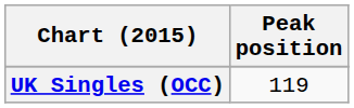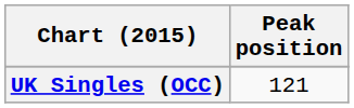 <table class="wikitable sortable plainrowheaders">
 <tr>
 <th scope="col">Chart (2015)</th>
 <th scope="col">Peak<br>position</th>
 </tr>
 <tr>
 </tr>
 <tr>
 <th scope="row"><a href='#'>UK Singles</a> (<a href='#'>OCC</a>)</th>
-<td align="center">119</td>
+<td align="center">121</td>
 </tr>
 </table>
